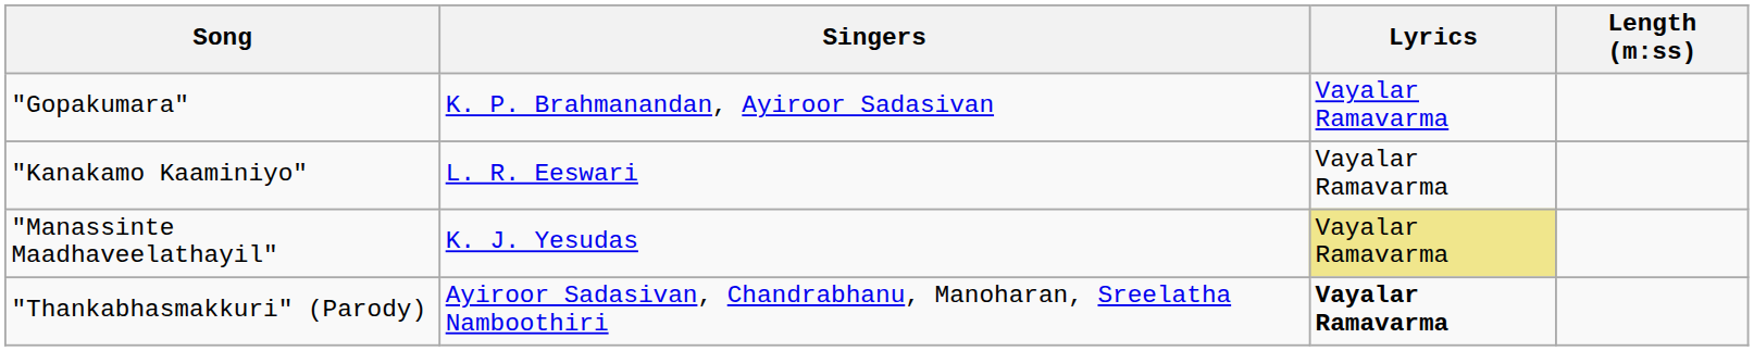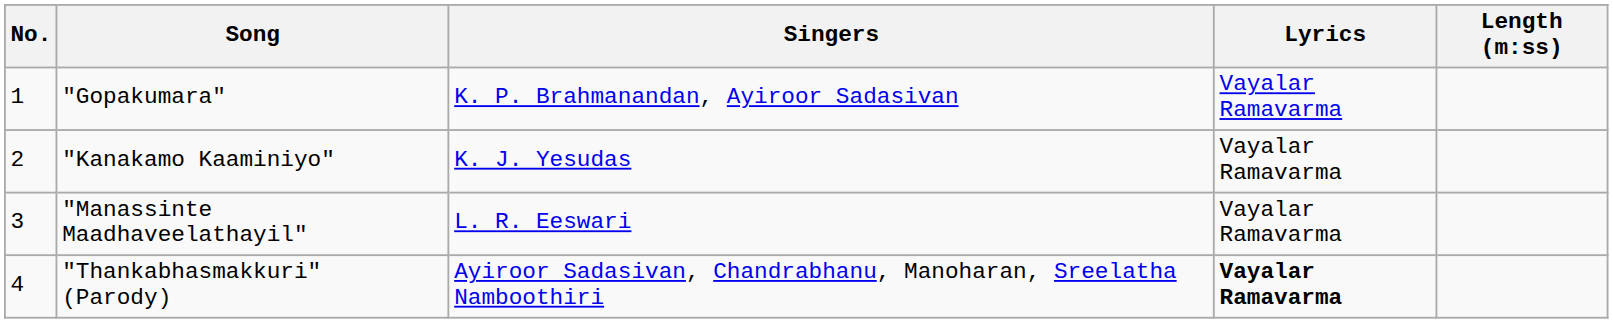 <table class="wikitable" style="font-size:95%;">
 <tr>
+<th>No.</th>
 <th>Song</th>
 <th>Singers</th>
 <th>Lyrics</th>
 <th>Length (m:ss)</th>
 </tr>
 <tr>
+<td>1</td>
 <td>"Gopakumara"</td>
 <td><a href='#'>K. P. Brahmanandan</a>, <a href='#'>Ayiroor Sadasivan</a></td>
 <td><a href='#'>Vayalar Ramavarma</a></td>
 <td></td>
 </tr>
 <tr>
+<td>2</td>
 <td>"Kanakamo Kaaminiyo"</td>
+<td><a href='#'>K. J. Yesudas</a></td>
+<td>Vayalar Ramavarma</td>
+<td></td>
+</tr>
+<tr>
+<td>3</td>
+<td>"Manassinte Maadhaveelathayil"</td>
 <td><a href='#'>L. R. Eeswari</a></td>
 <td>Vayalar Ramavarma</td>
 <td></td>
 </tr>
 <tr>
-<td>"Manassinte Maadhaveelathayil"</td>
-<td><a href='#'>K. J. Yesudas</a></td>
-<td style="background: khaki;">Vayalar Ramavarma</td>
-<td></td>
-</tr>
-<tr>
+<td>4</td>
 <td>"Thankabhasmakkuri" (Parody)</td>
 <td><a href='#'>Ayiroor Sadasivan</a>, <a href='#'>Chandrabhanu</a>, Manoharan, <a href='#'>Sreelatha Namboothiri</a></td>
 <td><strong>Vayalar Ramavarma</strong></td>
 <td></td>
 </tr>
 </table>
